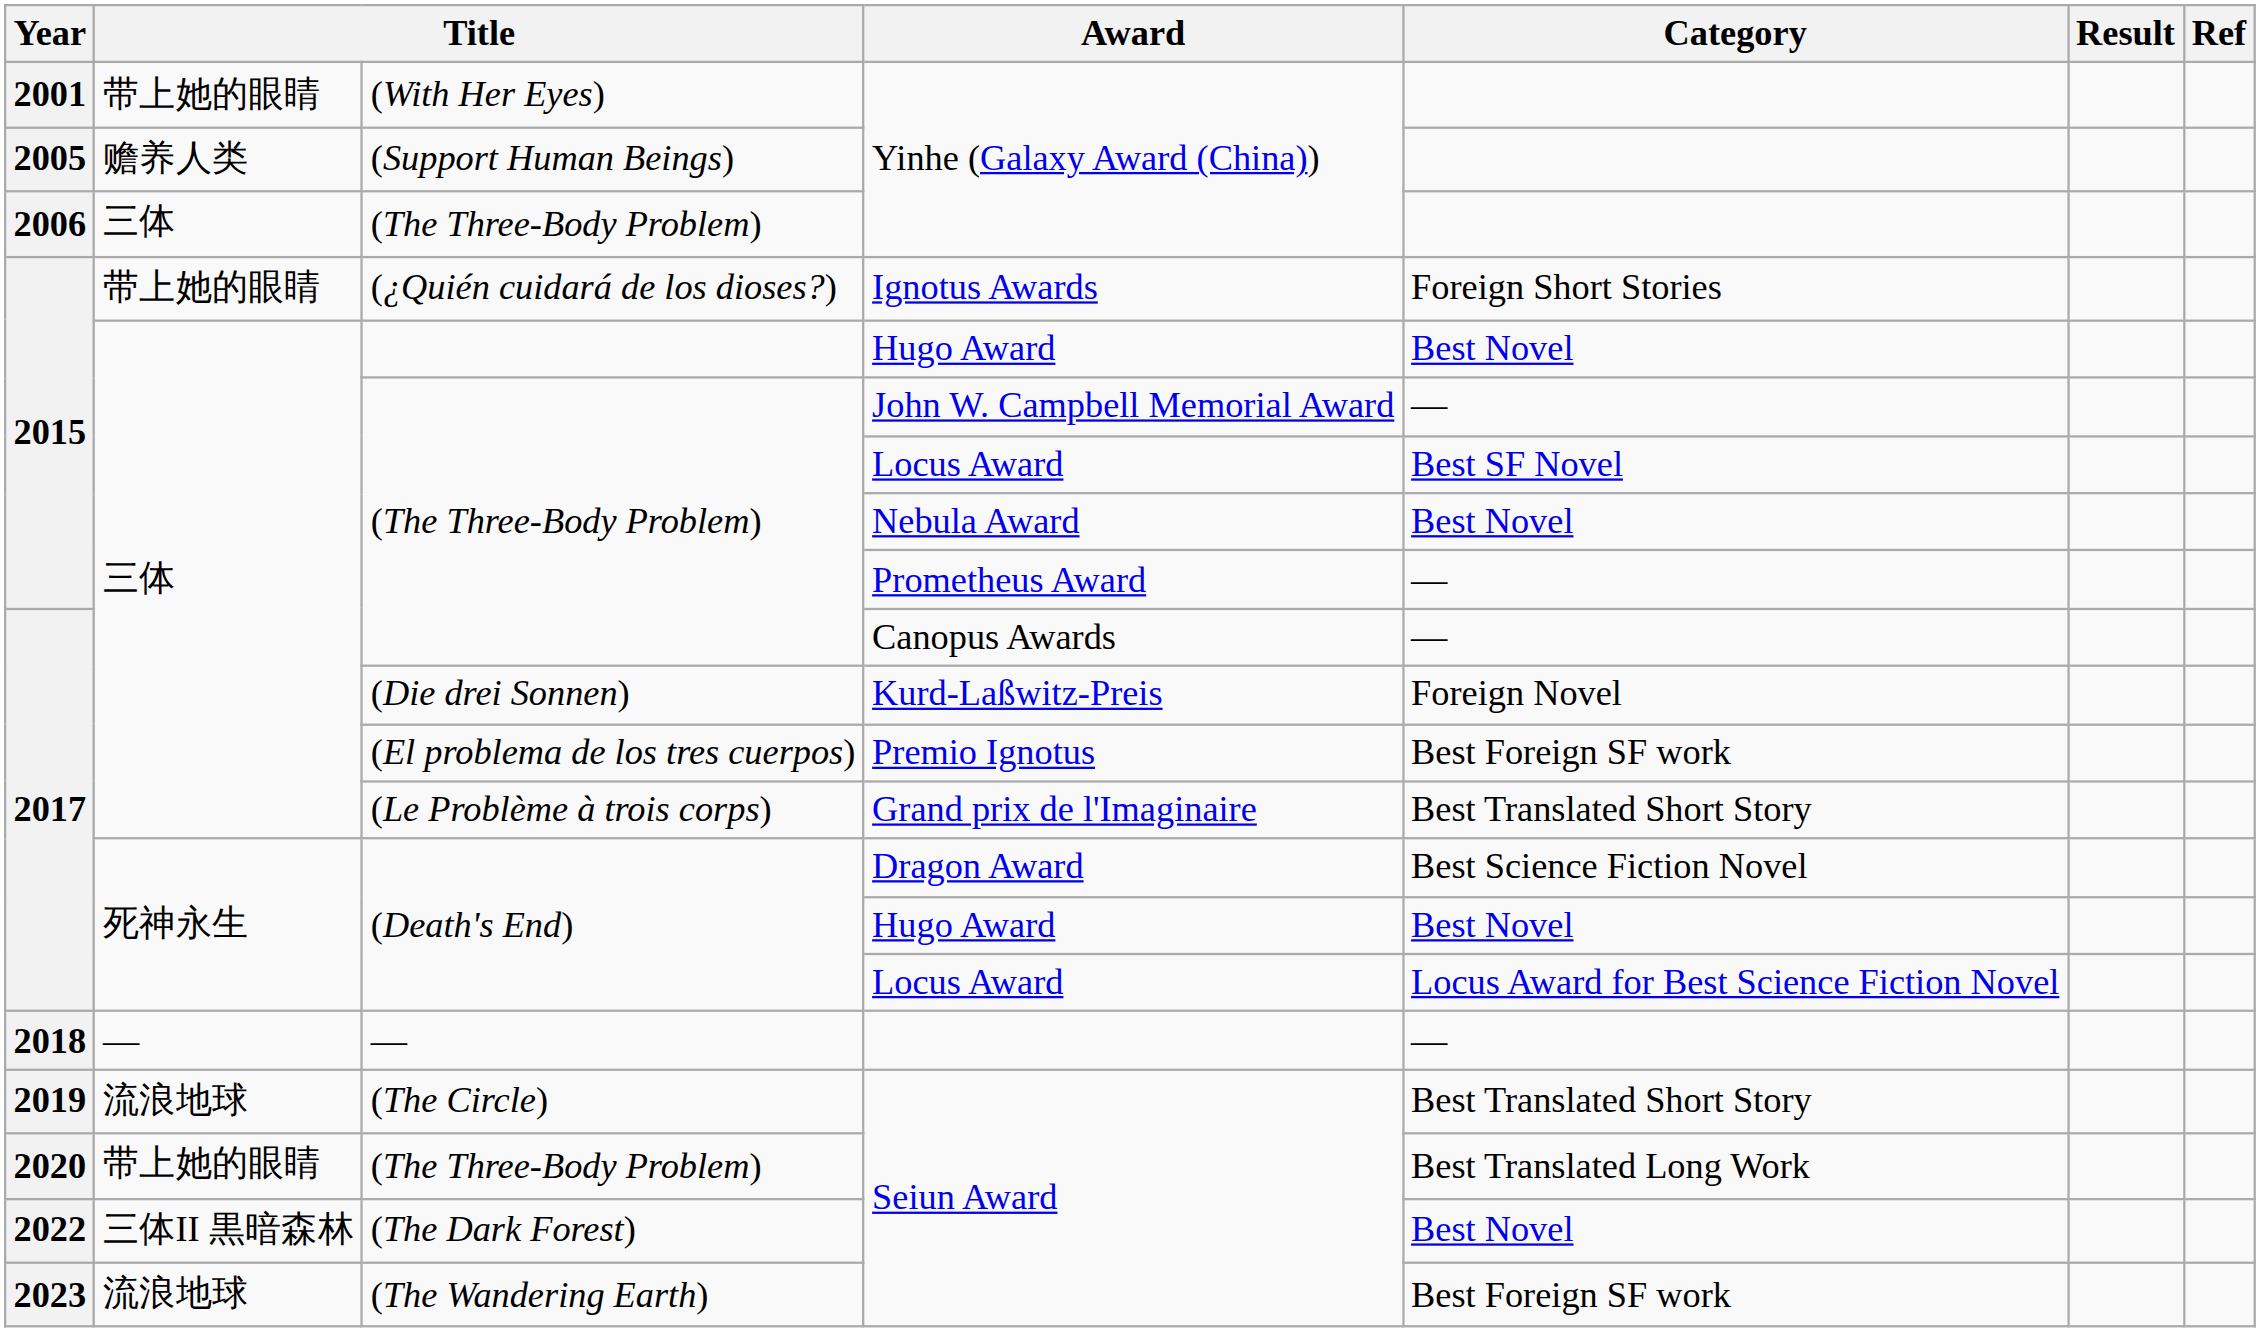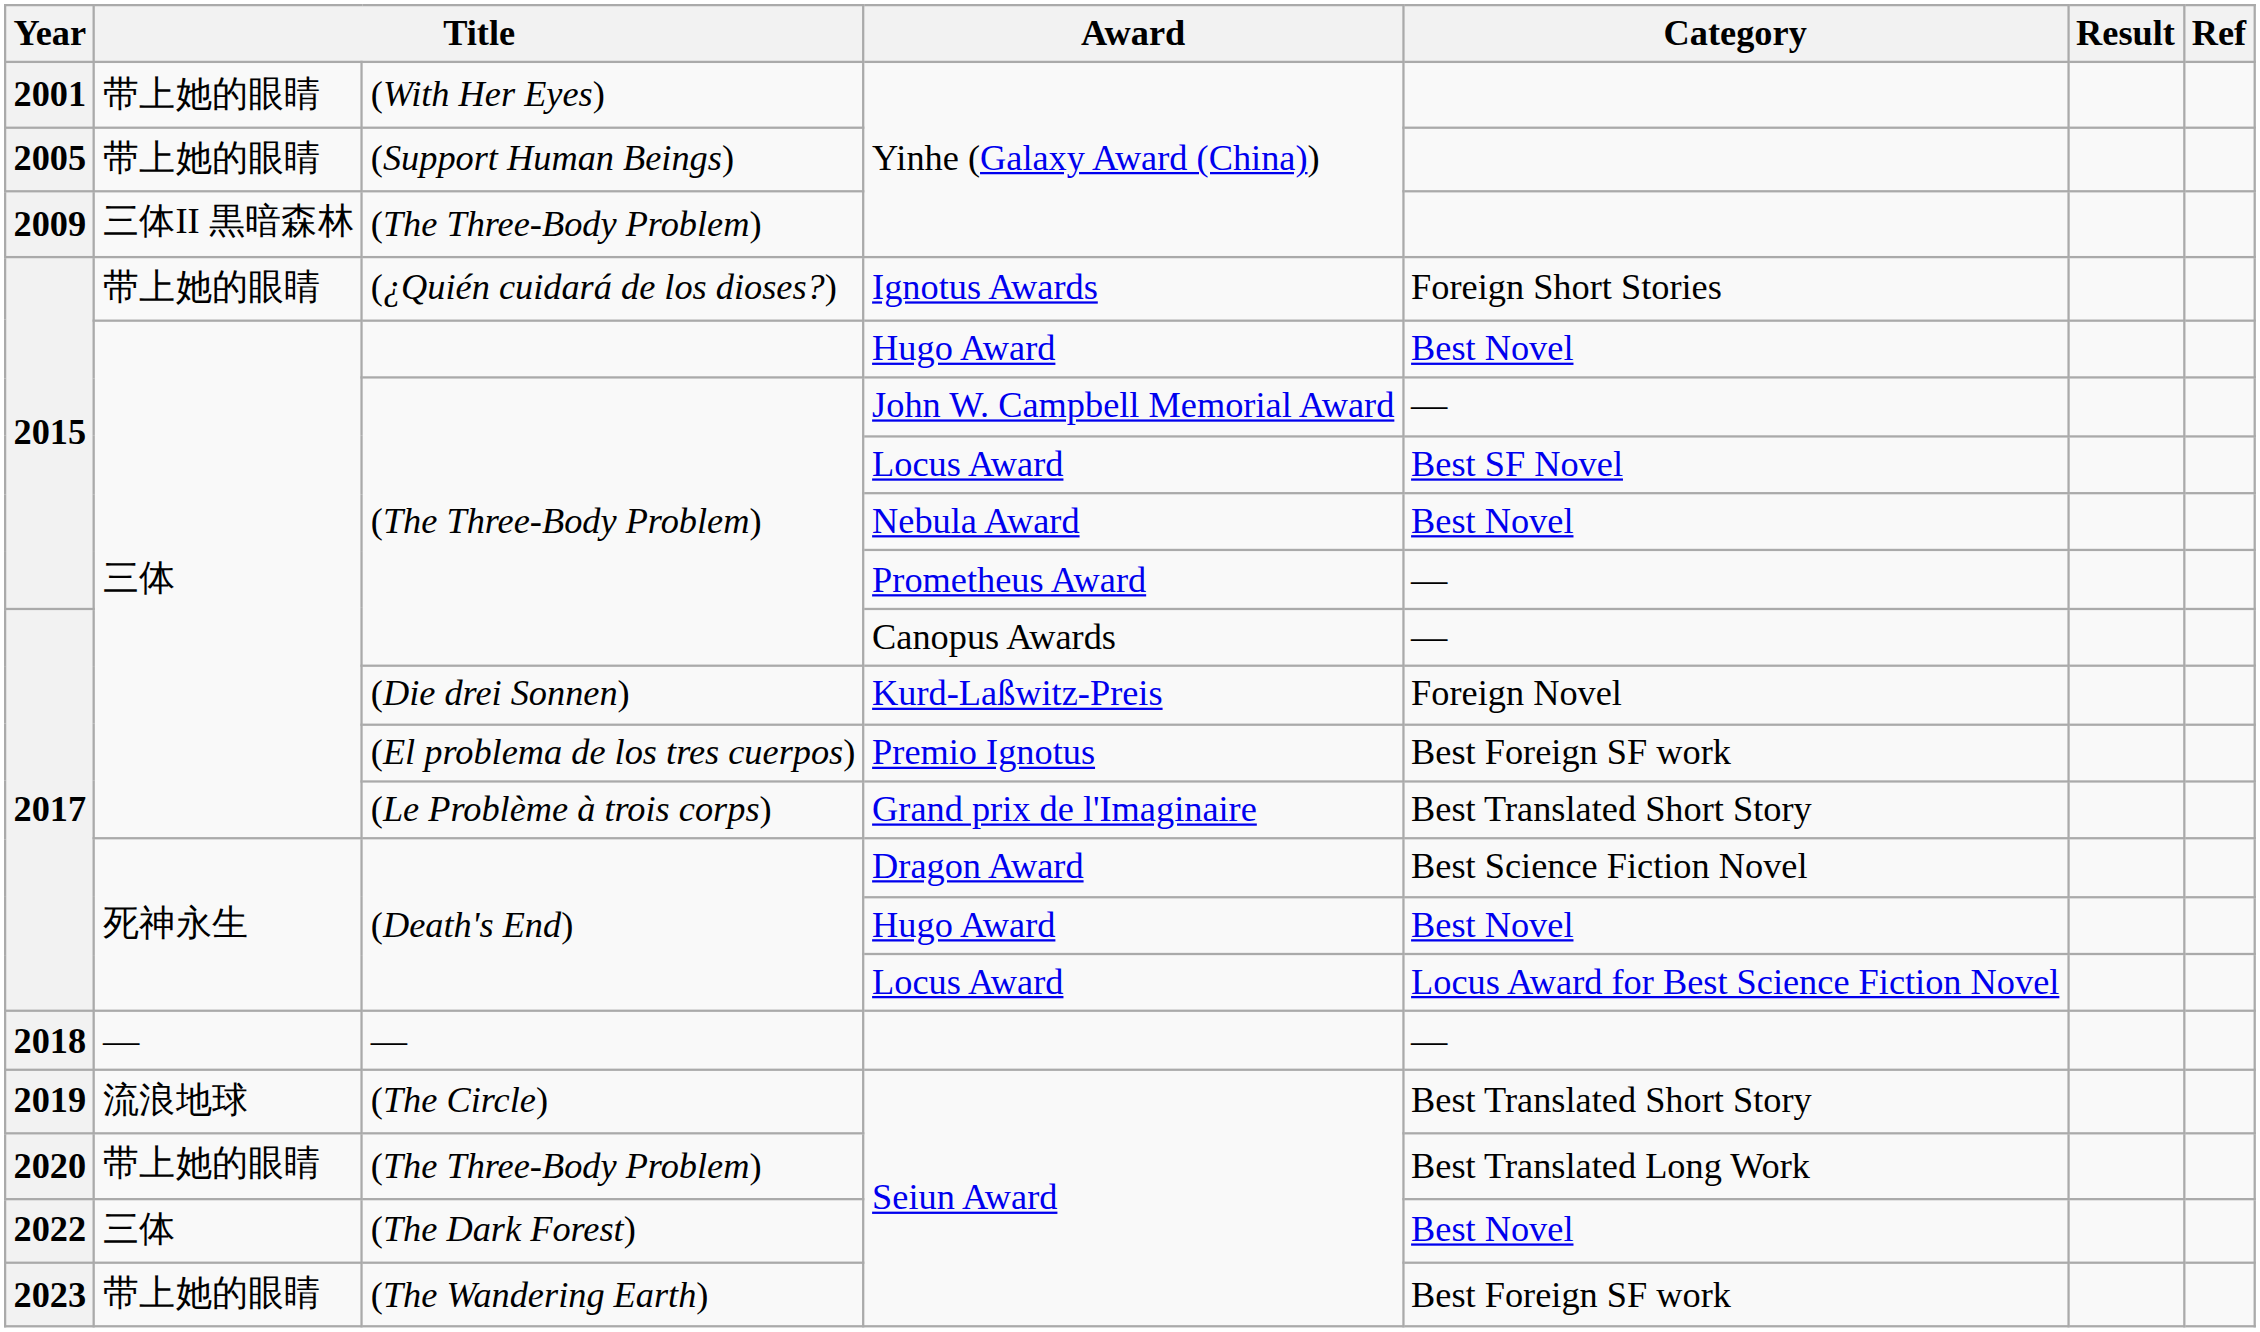 <table class="wikitable">
 <tr>
 <th>Year</th>
 <th colspan="2">Title</th>
 <th>Award</th>
 <th>Category</th>
 <th>Result</th>
 <th>Ref</th>
 </tr>
 <tr>
 <th>2001</th>
 <td>带上她的眼睛</td>
 <td>(<em>With Her Eyes</em>)</td>
 <td rowspan="3">Yinhe (<a href='#'>Galaxy Award (China)</a>)</td>
 <td></td>
 <td></td>
 <td></td>
 </tr>
 <tr>
 <th>2005</th>
-<td>赡养人类</td>
+<td>带上她的眼睛</td>
 <td>(<em>Support Human Beings</em>)</td>
 <td></td>
 <td></td>
 <td></td>
 </tr>
 <tr>
-<th>2006</th>
-<td>三体</td>
+<th>2009</th>
+<td>三体II 黒暗森林</td>
 <td>(<em>The Three-Body Problem</em>)</td>
 <td></td>
 <td></td>
 <td></td>
 </tr>
 <tr>
 <th rowspan="6">2015</th>
 <td>带上她的眼睛</td>
 <td>(<em>¿Quién cuidará de los dioses?</em>)</td>
 <td><a href='#'>Ignotus Awards</a></td>
 <td>Foreign Short Stories</td>
 <td></td>
 <td></td>
 </tr>
 <tr>
 <td rowspan="9">三体</td>
 <td></td>
 <td><a href='#'>Hugo Award</a></td>
 <td><a href='#'>Best Novel</a></td>
 <td></td>
 <td></td>
 </tr>
 <tr>
 <td rowspan="5">(<em>The Three-Body Problem</em>)</td>
 <td><a href='#'>John W. Campbell Memorial Award</a></td>
 <td>—</td>
 <td></td>
 <td></td>
 </tr>
 <tr>
 <td><a href='#'>Locus Award</a></td>
 <td><a href='#'>Best SF Novel</a></td>
 <td></td>
 <td></td>
 </tr>
 <tr>
 <td><a href='#'>Nebula Award</a></td>
 <td><a href='#'>Best Novel</a></td>
 <td></td>
 <td></td>
 </tr>
 <tr>
 <td><a href='#'>Prometheus Award</a></td>
 <td>—</td>
 <td></td>
 <td></td>
 </tr>
 <tr>
 <th rowspan="7">2017</th>
 <td>Canopus Awards</td>
 <td>—</td>
 <td></td>
 <td></td>
 </tr>
 <tr>
 <td>(<em>Die drei Sonnen</em>)</td>
 <td><a href='#'>Kurd-Laßwitz-Preis</a></td>
 <td>Foreign Novel</td>
 <td></td>
 <td></td>
 </tr>
 <tr>
 <td>(<em>El problema de los tres cuerpos</em>)</td>
 <td><a href='#'>Premio Ignotus</a></td>
 <td>Best Foreign SF work</td>
 <td></td>
 <td></td>
 </tr>
 <tr>
 <td>(<em>Le Problème à trois corps</em>)</td>
 <td><a href='#'>Grand prix de l'Imaginaire</a></td>
 <td>Best Translated Short Story</td>
 <td></td>
 <td></td>
 </tr>
 <tr>
 <td rowspan="3">死神永生</td>
 <td rowspan="3">(<em>Death's End</em>)</td>
 <td><a href='#'>Dragon Award</a></td>
 <td>Best Science Fiction Novel</td>
 <td></td>
 <td></td>
 </tr>
 <tr>
 <td><a href='#'>Hugo Award</a></td>
 <td><a href='#'>Best Novel</a></td>
 <td></td>
 <td></td>
 </tr>
 <tr>
 <td><a href='#'>Locus Award</a></td>
 <td><a href='#'>Locus Award for Best Science Fiction Novel</a></td>
 <td></td>
 <td></td>
 </tr>
 <tr>
 <th>2018</th>
 <td>—</td>
 <td>—</td>
 <td></td>
 <td>—</td>
 <td></td>
 <td></td>
 </tr>
 <tr>
 <th>2019</th>
 <td>流浪地球</td>
 <td>(<em>The Circle</em>)</td>
 <td rowspan="4"><a href='#'>Seiun Award</a></td>
 <td>Best Translated Short Story</td>
 <td></td>
 <td></td>
 </tr>
 <tr>
 <th>2020</th>
 <td>带上她的眼睛</td>
 <td>(<em>The Three-Body Problem</em>)</td>
 <td>Best Translated Long Work</td>
 <td></td>
 <td></td>
 </tr>
 <tr>
 <th>2022</th>
-<td>三体II 黒暗森林</td>
+<td>三体</td>
 <td>(<em>The Dark Forest</em>)</td>
 <td><a href='#'>Best Novel</a></td>
 <td></td>
 <td></td>
 </tr>
 <tr>
 <th>2023</th>
-<td>流浪地球</td>
+<td>带上她的眼睛</td>
 <td>(<em>The Wandering Earth</em>)</td>
 <td>Best Foreign SF work</td>
 <td></td>
 <td></td>
 </tr>
 </table>
